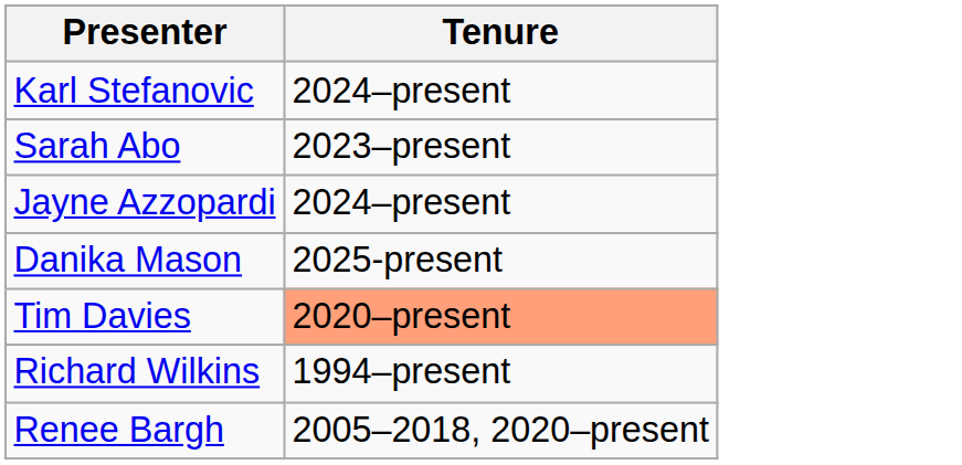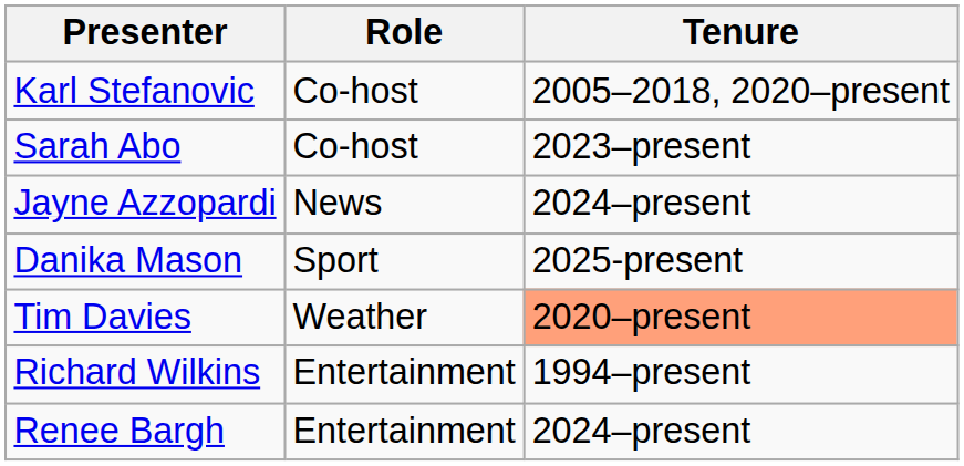 <table class="wikitable sortable">
 <tr>
 <th>Presenter</th>
+<th>Role</th>
 <th>Tenure</th>
 </tr>
 <tr>
 <td><a href='#'>Karl Stefanovic</a></td>
-<td>2024–present</td>
+<td>Co-host</td>
+<td>2005–2018, 2020–present</td>
 </tr>
 <tr>
 <td><a href='#'>Sarah Abo</a></td>
+<td>Co-host</td>
 <td>2023–present</td>
 </tr>
 <tr>
 <td><a href='#'>Jayne Azzopardi</a></td>
+<td>News</td>
 <td>2024–present</td>
 </tr>
 <tr>
 <td><a href='#'>Danika Mason</a></td>
+<td>Sport</td>
 <td>2025-present</td>
 </tr>
 <tr>
 <td><a href='#'>Tim Davies</a></td>
+<td>Weather</td>
 <td style="background: lightsalmon;">2020–present</td>
 </tr>
 <tr>
 <td><a href='#'>Richard Wilkins</a></td>
+<td>Entertainment</td>
 <td>1994–present</td>
 </tr>
 <tr>
 <td><a href='#'>Renee Bargh</a></td>
-<td>2005–2018, 2020–present</td>
+<td>Entertainment</td>
+<td>2024–present</td>
 </tr>
 </table>
